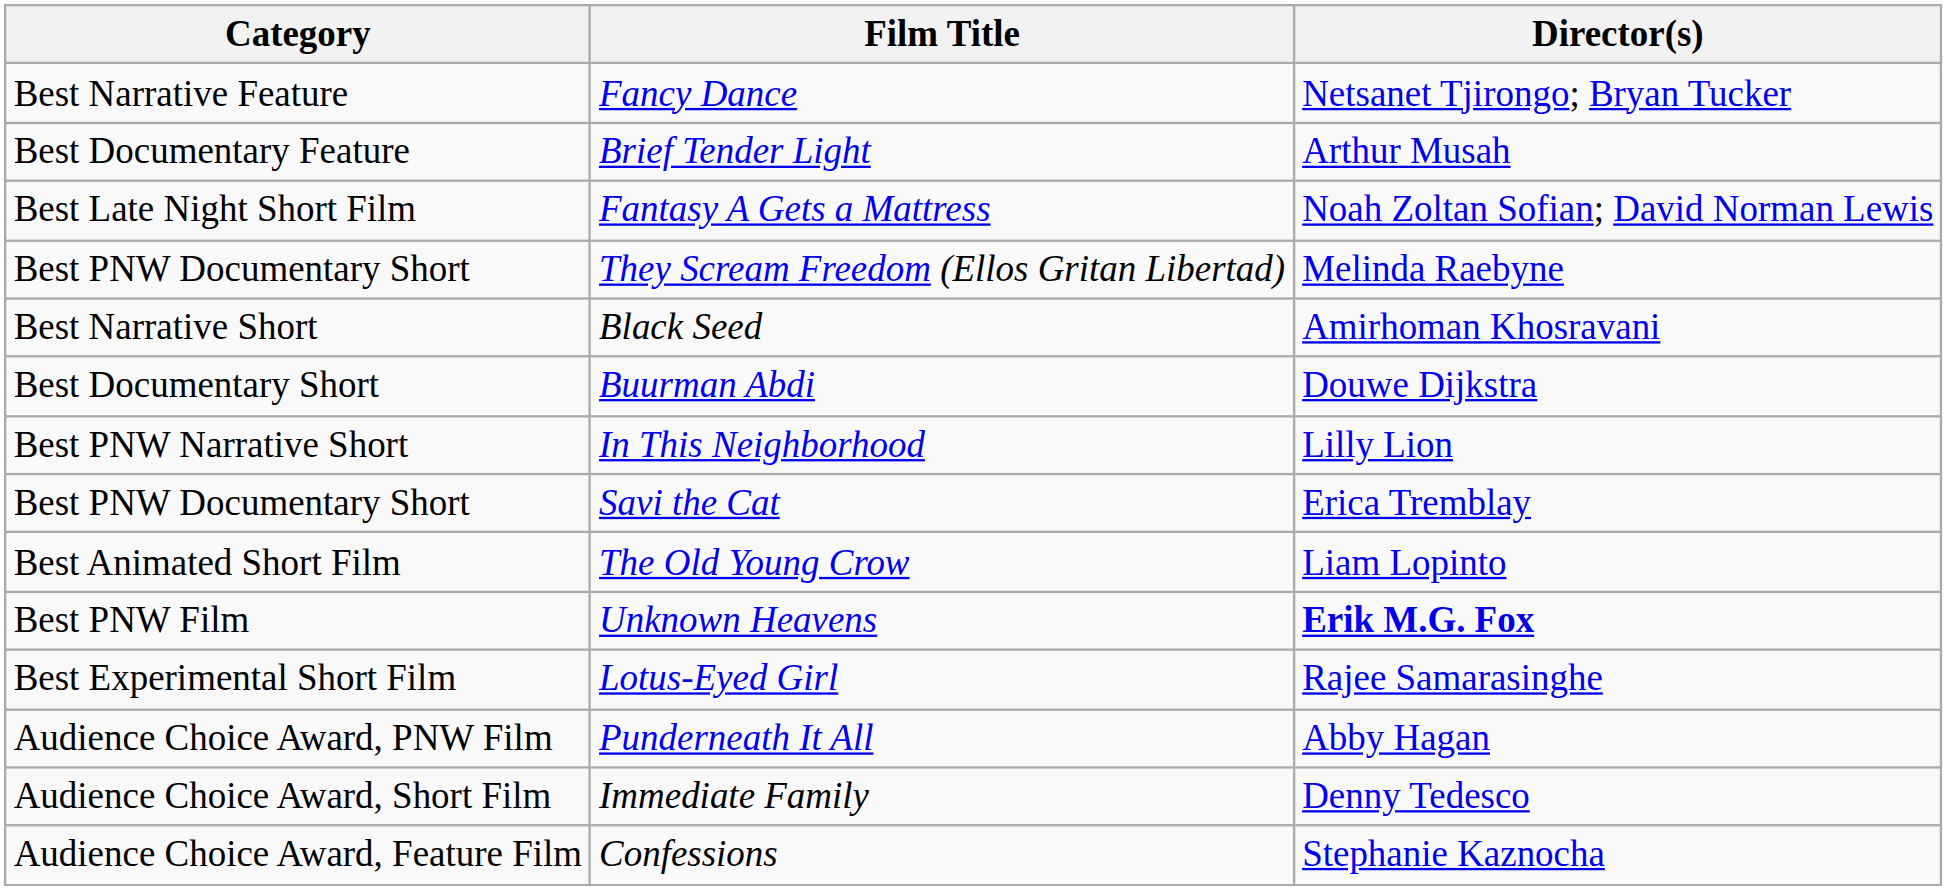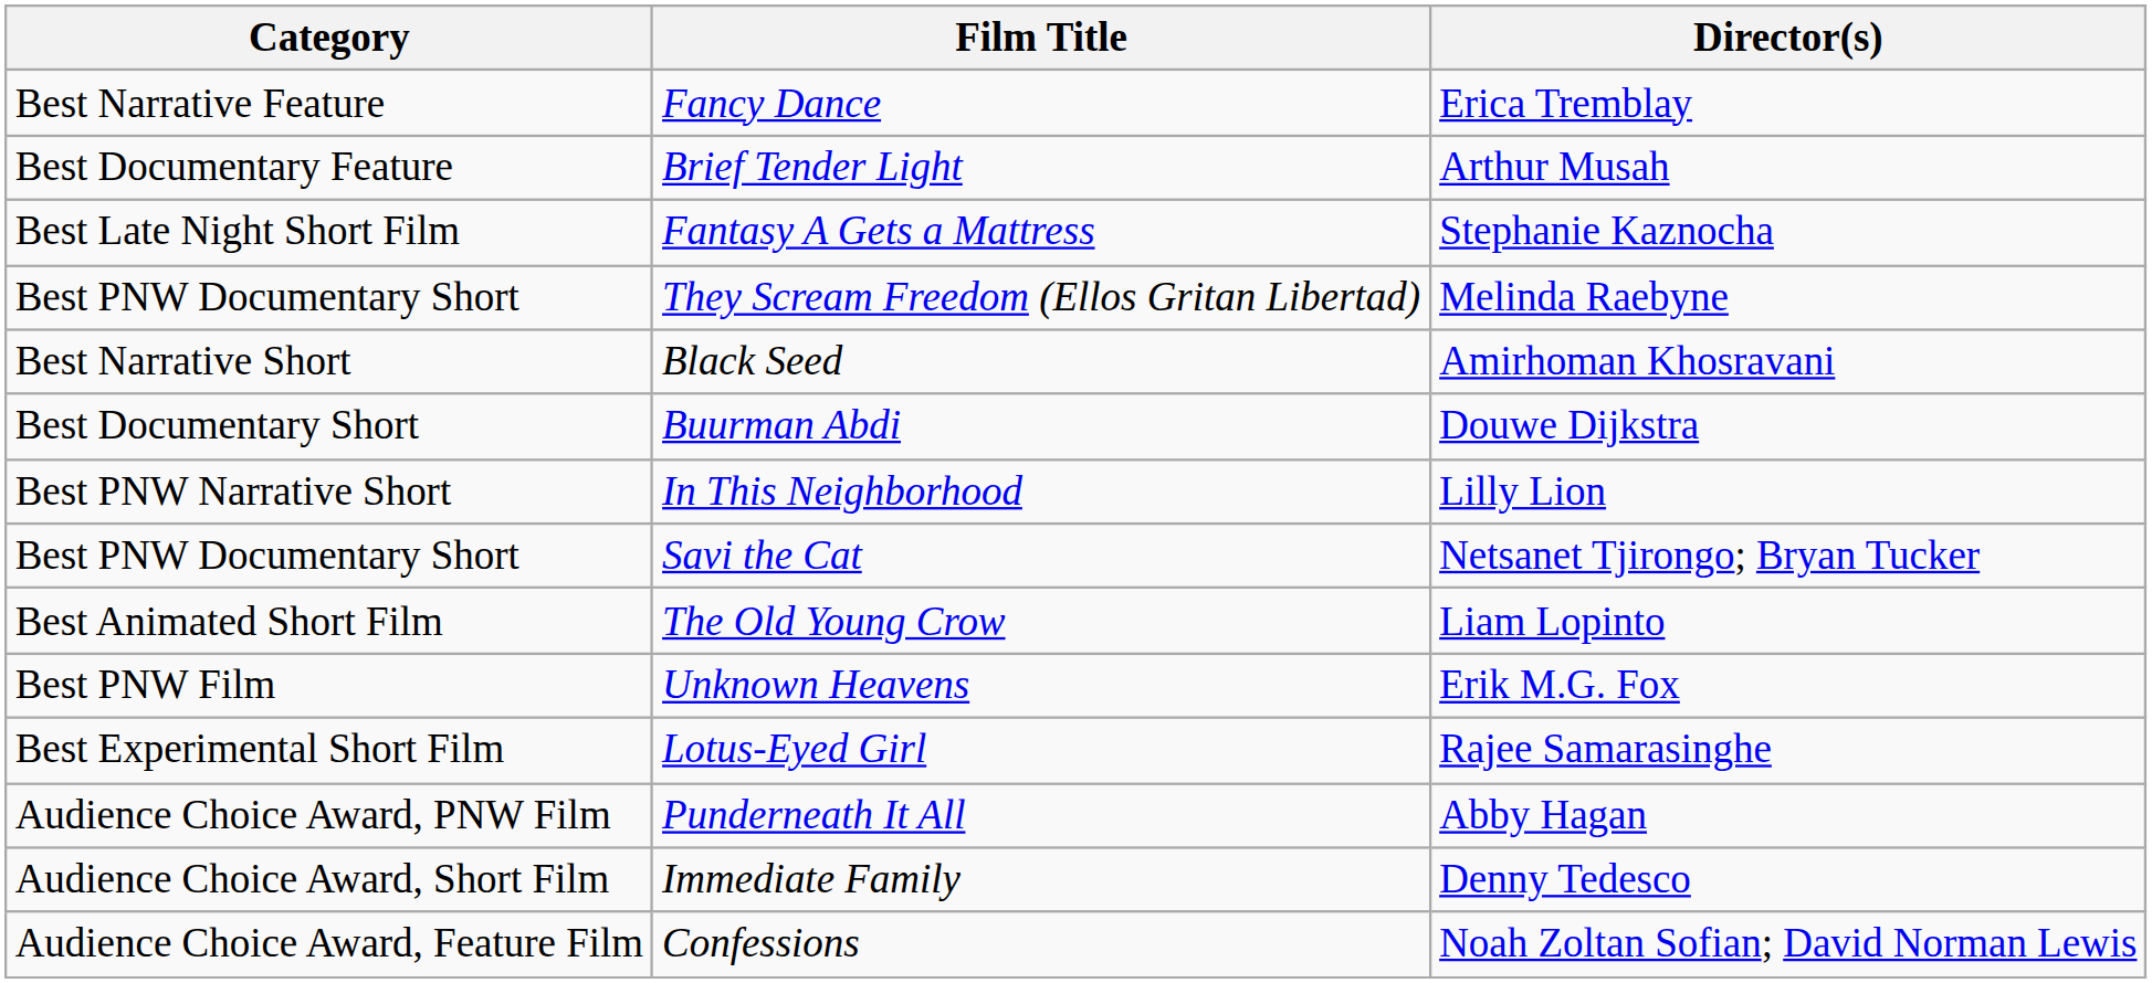 <table class="wikitable">
 <tr>
 <th>Category</th>
 <th>Film Title</th>
 <th>Director(s)</th>
 </tr>
 <tr>
 <td>Best Narrative Feature</td>
 <td><em><a href='#'>Fancy Dance</a></em></td>
-<td><a href='#'>Netsanet Tjirongo</a>; <a href='#'>Bryan Tucker</a></td>
+<td><a href='#'>Erica Tremblay</a></td>
 </tr>
 <tr>
 <td>Best Documentary Feature</td>
 <td><em><a href='#'>Brief Tender Light</a></em></td>
 <td><a href='#'>Arthur Musah</a></td>
 </tr>
 <tr>
 <td>Best Late Night Short Film</td>
 <td><em><a href='#'>Fantasy A Gets a Mattress</a></em></td>
-<td><a href='#'>Noah Zoltan Sofian</a>; <a href='#'>David Norman Lewis</a></td>
+<td><a href='#'>Stephanie Kaznocha</a></td>
 </tr>
 <tr>
 <td>Best PNW Documentary Short</td>
 <td><em><a href='#'>They Scream Freedom</a> (Ellos Gritan Libertad)</em></td>
 <td><a href='#'>Melinda Raebyne</a></td>
 </tr>
 <tr>
 <td>Best Narrative Short</td>
 <td><em>Black Seed</em></td>
 <td><a href='#'>Amirhoman Khosravani</a></td>
 </tr>
 <tr>
 <td>Best Documentary Short</td>
 <td><em><a href='#'>Buurman Abdi</a></em></td>
 <td><a href='#'>Douwe Dijkstra</a></td>
 </tr>
 <tr>
 <td>Best PNW Narrative Short</td>
 <td><em><a href='#'>In This Neighborhood</a></em></td>
 <td><a href='#'>Lilly Lion</a></td>
 </tr>
 <tr>
 <td>Best PNW Documentary Short</td>
 <td><em><a href='#'>Savi the Cat</a></em></td>
-<td><a href='#'>Erica Tremblay</a></td>
+<td><a href='#'>Netsanet Tjirongo</a>; <a href='#'>Bryan Tucker</a></td>
 </tr>
 <tr>
 <td>Best Animated Short Film</td>
 <td><em><a href='#'>The Old Young Crow</a></em></td>
 <td><a href='#'>Liam Lopinto</a></td>
 </tr>
 <tr>
 <td>Best PNW Film</td>
 <td><em><a href='#'>Unknown Heavens</a></em></td>
-<td><strong><a href='#'>Erik M.G. Fox</a></strong></td>
+<td><a href='#'>Erik M.G. Fox</a></td>
 </tr>
 <tr>
 <td>Best Experimental Short Film</td>
 <td><em><a href='#'>Lotus-Eyed Girl</a></em></td>
 <td><a href='#'>Rajee Samarasinghe</a></td>
 </tr>
 <tr>
 <td>Audience Choice Award, PNW Film</td>
 <td><em><a href='#'>Punderneath It All</a></em></td>
 <td><a href='#'>Abby Hagan</a></td>
 </tr>
 <tr>
 <td>Audience Choice Award, Short Film</td>
 <td><em>Immediate Family</em></td>
 <td><a href='#'>Denny Tedesco</a></td>
 </tr>
 <tr>
 <td>Audience Choice Award, Feature Film</td>
 <td><em>Confessions</em></td>
-<td><a href='#'>Stephanie Kaznocha</a></td>
+<td><a href='#'>Noah Zoltan Sofian</a>; <a href='#'>David Norman Lewis</a></td>
 </tr>
 <tr>
 </tr>
 </table>
